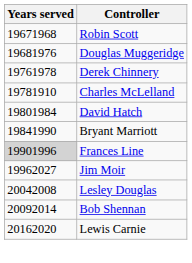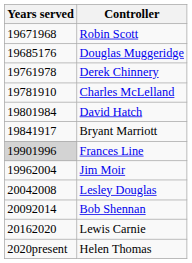 <table class="wikitable">
 <tr>
 <th>Years served</th>
 <th>Controller</th>
 </tr>
 <tr>
 <td>19671968</td>
 <td><a href='#'>Robin Scott</a></td>
 </tr>
 <tr>
-<td>19681976</td>
+<td>19685176</td>
 <td><a href='#'>Douglas Muggeridge</a></td>
 </tr>
 <tr>
 <td>19761978</td>
 <td><a href='#'>Derek Chinnery</a></td>
 </tr>
 <tr>
 <td>19781910</td>
 <td><a href='#'>Charles McLelland</a></td>
 </tr>
 <tr>
 <td>19801984</td>
 <td><a href='#'>David Hatch</a></td>
 </tr>
 <tr>
-<td>19841990</td>
+<td>19841917</td>
 <td>Bryant Marriott</td>
 </tr>
 <tr>
 <td style="background: lightgrey;">19901996</td>
 <td><a href='#'>Frances Line</a></td>
 </tr>
 <tr>
-<td>19962027</td>
+<td>19962004</td>
 <td><a href='#'>Jim Moir</a></td>
 </tr>
 <tr>
 <td>20042008</td>
 <td><a href='#'>Lesley Douglas</a></td>
 </tr>
 <tr>
 <td>20092014</td>
 <td><a href='#'>Bob Shennan</a></td>
 </tr>
 <tr>
 <td>20162020</td>
 <td>Lewis Carnie </td>
 </tr>
+<tr>
+<td>2020present</td>
+<td>Helen Thomas </td>
+</tr>
 </table>
